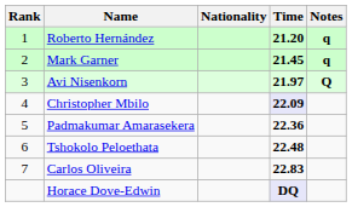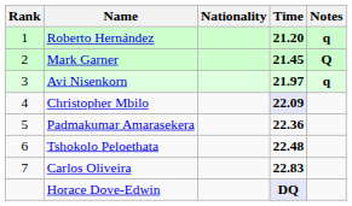 <table class="wikitable sortable" style="text-align:center">
 <tr>
 <th>Rank</th>
 <th>Name</th>
 <th>Nationality</th>
 <th>Time</th>
 <th>Notes</th>
 </tr>
 <tr bgcolor=ccffcc>
 <td>1</td>
 <td align=left><a href='#'>Roberto Hernández</a></td>
 <td align=left></td>
 <td><strong>21.20</strong></td>
 <td><strong>q</strong></td>
 </tr>
 <tr bgcolor=ccffcc>
 <td>2</td>
 <td align=left><a href='#'>Mark Garner</a></td>
 <td align=left></td>
 <td><strong>21.45</strong></td>
-<td><strong>q</strong></td>
+<td><strong>Q</strong></td>
 </tr>
 <tr bgcolor=ddffdd>
 <td>3</td>
 <td align=left><a href='#'>Avi Nisenkorn</a></td>
 <td align=left></td>
 <td><strong>21.97</strong></td>
-<td><strong>Q</strong></td>
+<td><strong>q</strong></td>
 </tr>
 <tr>
 <td>4</td>
 <td align=left><a href='#'>Christopher Mbilo</a></td>
 <td align=left></td>
 <td style="background: lavender;"><strong>22.09</strong></td>
 <td></td>
 </tr>
 <tr>
 <td>5</td>
 <td align=left><a href='#'>Padmakumar Amarasekera</a></td>
 <td align=left></td>
 <td><strong>22.36</strong></td>
 <td></td>
 </tr>
 <tr>
 <td>6</td>
 <td align=left><a href='#'>Tshokolo Peloethata</a></td>
 <td align=left></td>
 <td><strong>22.48</strong></td>
 <td></td>
 </tr>
 <tr>
 <td>7</td>
 <td align=left><a href='#'>Carlos Oliveira</a></td>
 <td align=left></td>
 <td><strong>22.83</strong></td>
 <td></td>
 </tr>
 <tr>
 <td></td>
 <td align=left><a href='#'>Horace Dove-Edwin</a></td>
 <td align=left></td>
 <td style="background: lavender;"><strong>DQ</strong></td>
 <td></td>
 </tr>
 </table>
